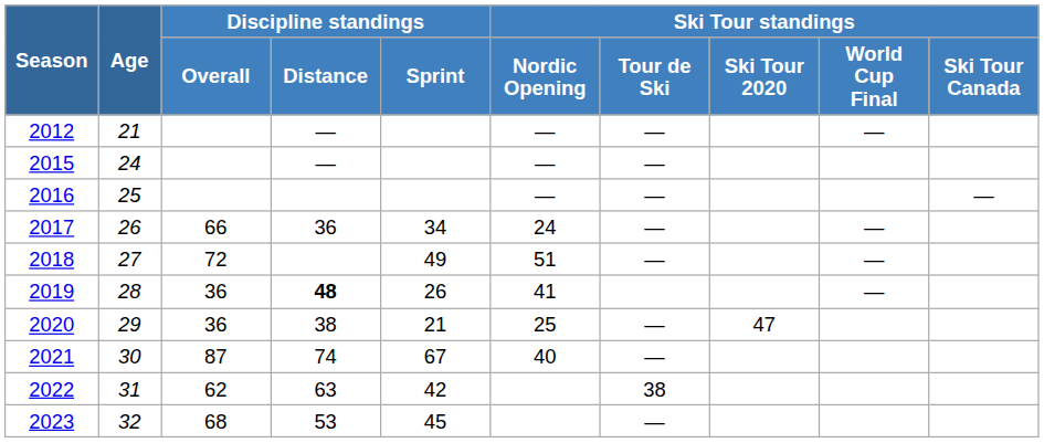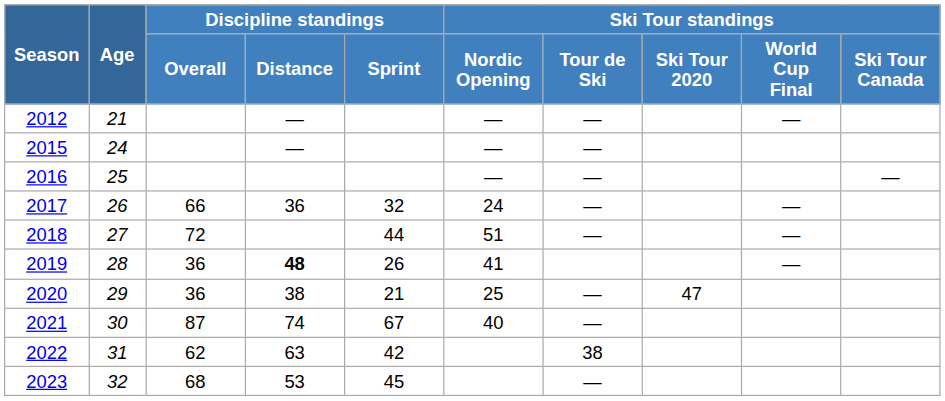 <table class="wikitable" style="font-size:95%; text-align:center; border:grey solid 1px; border-collapse:collapse; background:#ffffff;">
 <tr>
 <th style="background-color:#369; color:white; width:60px;" rowspan="2"> Season </th>
 <th style="background-color:#369; color:white; width:40px;" rowspan="2"> Age </th>
 <th style="background-color:#4180be; color:white;" colspan="3">Discipline standings</th>
 <th style="background-color:#4180be; color:white;" colspan="5">Ski Tour standings</th>
 </tr>
 <tr>
 <th style="background-color:#4180be; color:white; width:75px;">Overall</th>
 <th style="background-color:#4180be; color:white; width:75px;">Distance</th>
 <th style="background-color:#4180be; color:white; width:75px;">Sprint</th>
 <th style="background-color:#4180be; color:white; width:75px;">Nordic<br>Opening</th>
 <th style="background-color:#4180be; color:white; width:75px;">Tour de<br>Ski</th>
 <th style="background-color:#4180be; color:white; width:75px;">Ski Tour<br>2020</th>
 <th style="background-color:#4180be; color:white; width:75px;">World Cup<br>Final</th>
 <th style="background-color:#4180be; color:white; width:75px;">Ski Tour<br>Canada</th>
 </tr>
 <tr>
 <td><a href='#'>2012</a></td>
 <td><em>21</em></td>
 <td></td>
 <td>—</td>
 <td></td>
 <td>—</td>
 <td>—</td>
 <td></td>
 <td>—</td>
 <td></td>
 </tr>
 <tr>
 <td><a href='#'>2015</a></td>
 <td><em>24</em></td>
 <td></td>
 <td>—</td>
 <td></td>
 <td>—</td>
 <td>—</td>
 <td></td>
 <td></td>
 <td></td>
 </tr>
 <tr>
 <td><a href='#'>2016</a></td>
 <td><em>25</em></td>
 <td></td>
 <td></td>
 <td></td>
 <td>—</td>
 <td>—</td>
 <td></td>
 <td></td>
 <td>—</td>
 </tr>
 <tr>
 <td><a href='#'>2017</a></td>
 <td><em>26</em></td>
 <td>66</td>
 <td>36</td>
-<td>34</td>
+<td>32</td>
 <td>24</td>
 <td>—</td>
 <td></td>
 <td>—</td>
 <td></td>
 </tr>
 <tr>
 <td><a href='#'>2018</a></td>
 <td><em>27</em></td>
 <td>72</td>
 <td></td>
-<td>49</td>
+<td>44</td>
 <td>51</td>
 <td>—</td>
 <td></td>
 <td>—</td>
 <td></td>
 </tr>
 <tr>
 <td><a href='#'>2019</a></td>
 <td><em>28</em></td>
 <td>36</td>
 <td><strong>48</strong></td>
 <td>26</td>
 <td>41</td>
 <td></td>
 <td></td>
 <td>—</td>
 <td></td>
 </tr>
 <tr>
 <td><a href='#'>2020</a></td>
 <td><em>29</em></td>
 <td>36</td>
 <td>38</td>
 <td>21</td>
 <td>25</td>
 <td>—</td>
 <td>47</td>
 <td></td>
 <td></td>
 </tr>
 <tr>
 <td><a href='#'>2021</a></td>
 <td><em>30</em></td>
 <td>87</td>
 <td>74</td>
 <td>67</td>
 <td>40</td>
 <td>—</td>
 <td></td>
 <td></td>
 <td></td>
 </tr>
 <tr>
 <td><a href='#'>2022</a></td>
 <td><em>31</em></td>
 <td>62</td>
 <td>63</td>
 <td>42</td>
 <td></td>
 <td>38</td>
 <td></td>
 <td></td>
 <td></td>
 </tr>
 <tr>
 <td><a href='#'>2023</a></td>
 <td><em>32</em></td>
 <td>68</td>
 <td>53</td>
 <td>45</td>
 <td></td>
 <td>—</td>
 <td></td>
 <td></td>
 <td></td>
 </tr>
 </table>
